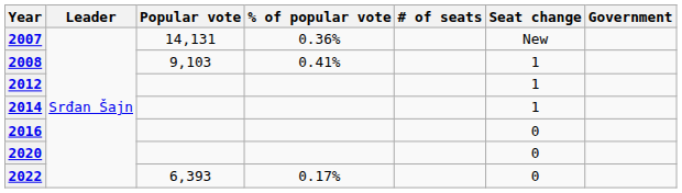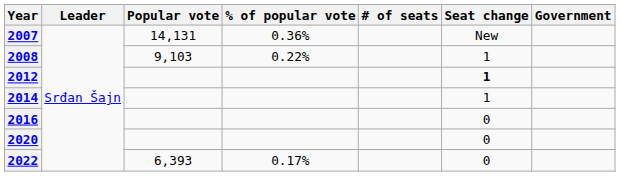 <table class="wikitable" style="text-align:center">
 <tr>
 <th>Year</th>
 <th>Leader</th>
 <th>Popular vote</th>
 <th>% of popular vote</th>
 <th># of seats</th>
 <th>Seat change</th>
 <th>Government</th>
 </tr>
 <tr>
 <th><a href='#'>2007</a></th>
 <td rowspan="7"><a href='#'>Srđan Šajn</a></td>
 <td>14,131</td>
 <td>0.36%</td>
 <td></td>
 <td>New</td>
 <td></td>
 </tr>
 <tr>
 <th><a href='#'>2008</a></th>
 <td>9,103</td>
-<td>0.41%</td>
+<td>0.22%</td>
 <td></td>
 <td> 1</td>
 <td></td>
 </tr>
 <tr>
 <th><a href='#'>2012</a></th>
 <td></td>
 <td></td>
 <td></td>
-<td> 1</td>
+<td><strong> 1</strong></td>
 <td></td>
 </tr>
 <tr>
 <th><a href='#'>2014</a></th>
 <td></td>
 <td></td>
 <td></td>
 <td> 1</td>
 <td></td>
 </tr>
 <tr>
 <th><a href='#'>2016</a></th>
 <td></td>
 <td></td>
 <td></td>
 <td> 0</td>
 <td></td>
 </tr>
 <tr>
 <th><a href='#'>2020</a></th>
 <td></td>
 <td></td>
 <td></td>
 <td> 0</td>
 <td></td>
 </tr>
 <tr>
 <th><a href='#'>2022</a></th>
 <td>6,393</td>
 <td>0.17%</td>
 <td></td>
 <td> 0</td>
 <td></td>
 </tr>
 </table>
